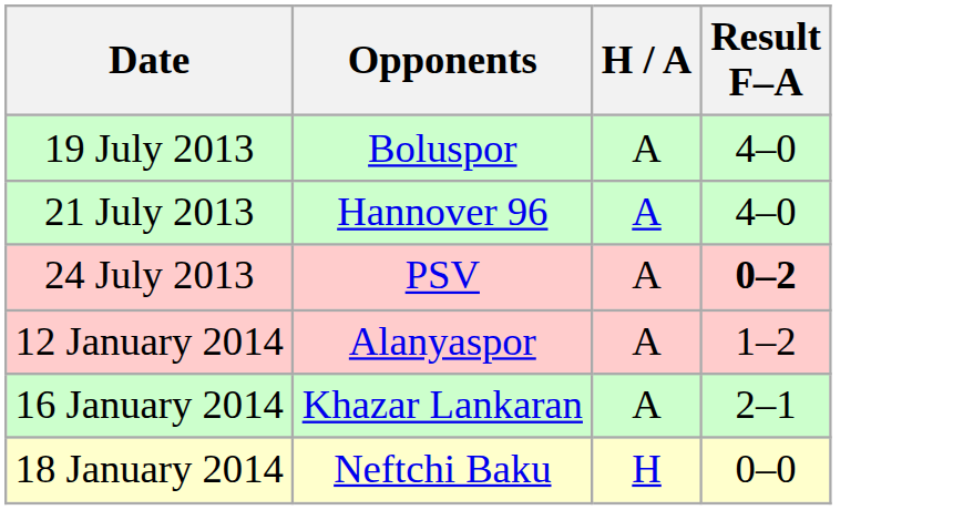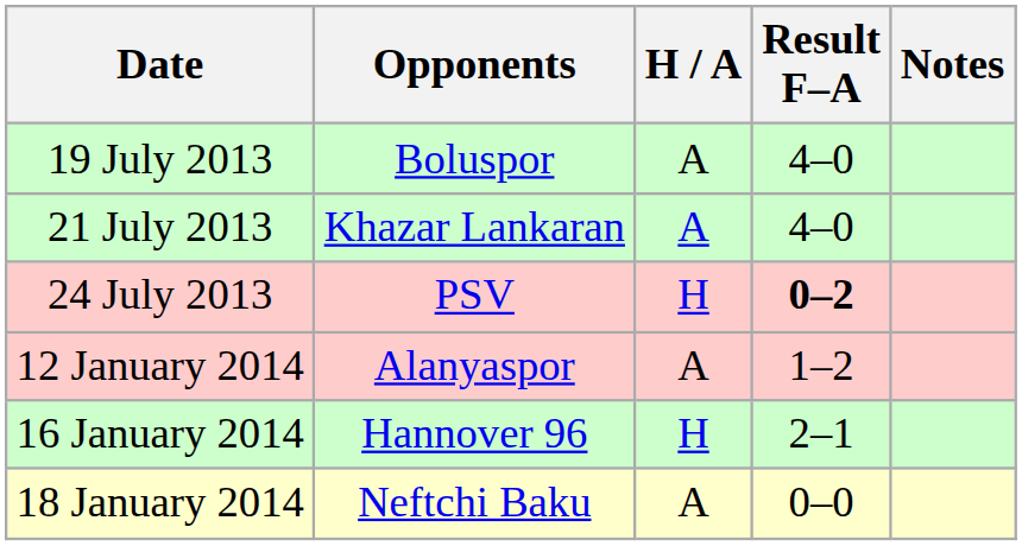 <table class="wikitable" style="text-align:center">
 <tr>
 <th>Date</th>
 <th>Opponents</th>
 <th>H / A</th>
 <th>Result<br>F–A</th>
+<th>Notes</th>
 </tr>
 <tr bgcolor="#CCFFCC">
 <td>19 July 2013</td>
 <td> <a href='#'>Boluspor</a></td>
 <td>A</td>
 <td>4–0</td>
+<td></td>
 </tr>
 <tr bgcolor="#CCFFCC">
 <td>21 July 2013</td>
-<td> <a href='#'>Hannover 96</a></td>
+<td> <a href='#'>Khazar Lankaran</a></td>
 <td><a href='#'>A</a></td>
 <td>4–0</td>
+<td></td>
 </tr>
 <tr bgcolor="#FFCCCC">
 <td>24 July 2013</td>
 <td> <a href='#'>PSV</a></td>
-<td>A</td>
+<td><a href='#'>H</a></td>
 <td><strong>0–2</strong></td>
+<td></td>
 </tr>
 <tr bgcolor="#FFCCCC">
 <td>12 January 2014</td>
 <td> <a href='#'>Alanyaspor</a></td>
 <td>A</td>
 <td>1–2</td>
+<td></td>
 </tr>
 <tr bgcolor="#CCFFCC">
 <td>16 January 2014</td>
-<td> <a href='#'>Khazar Lankaran</a></td>
-<td>A</td>
+<td> <a href='#'>Hannover 96</a></td>
+<td><a href='#'>H</a></td>
 <td>2–1</td>
+<td></td>
 </tr>
 <tr bgcolor="#FFFFCC">
 <td>18 January 2014</td>
 <td> <a href='#'>Neftchi Baku</a></td>
-<td><a href='#'>H</a></td>
+<td>A</td>
 <td>0–0</td>
+<td></td>
 </tr>
 </table>
